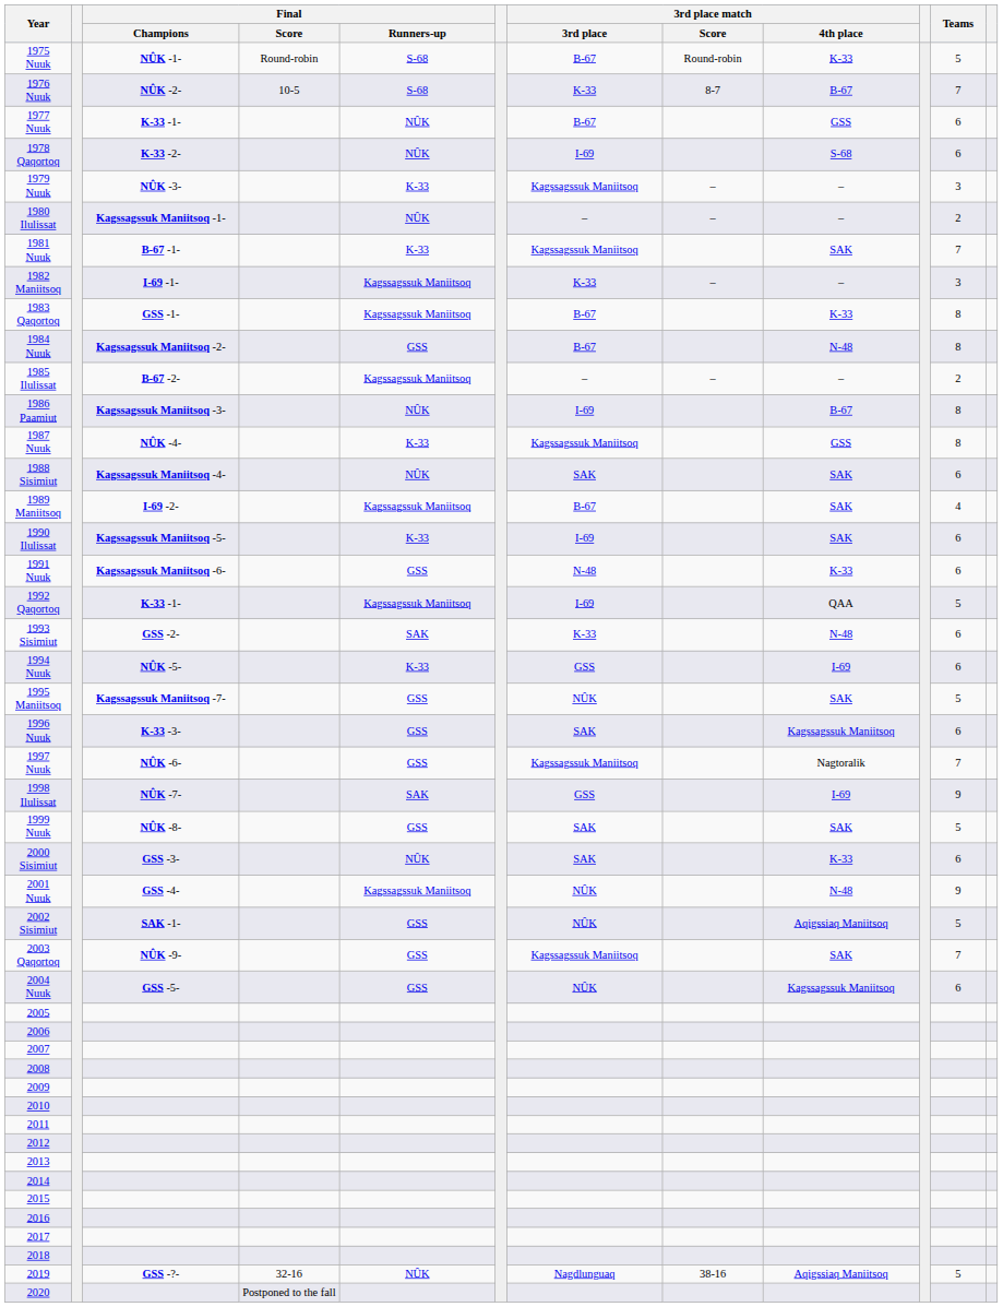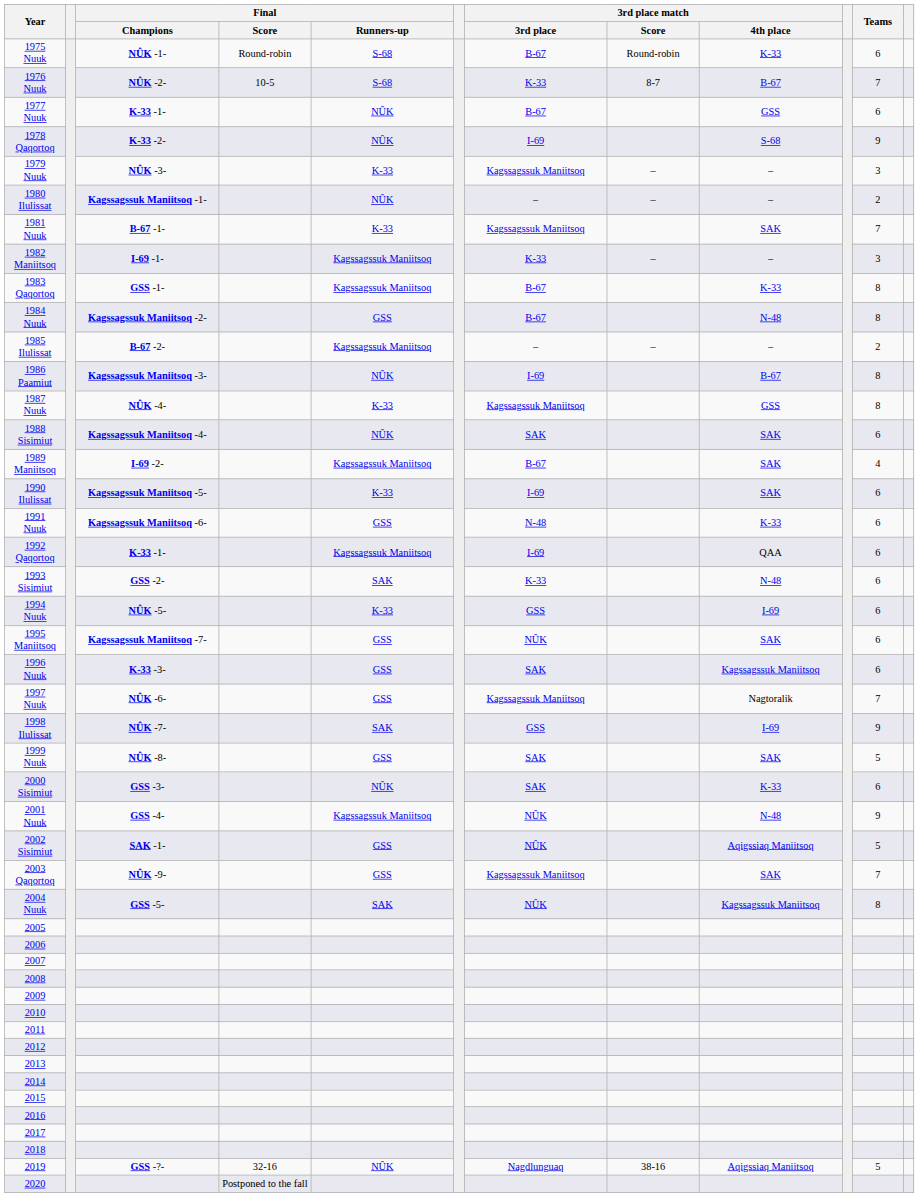 <table class="wikitable sortable" style="font-size:90%; width: 100%; text-align: center;">
 <tr bgcolor=#c1d8ff>
 <th rowspan=2 width=6%>Year</th>
 <th width=1% rowspan=2 class=unsortable></th>
 <th colspan=3>Final</th>
 <th width=1% rowspan=2 class=unsortable></th>
 <th colspan=3>3rd place match</th>
 <th width=1% rowspan=2 class=unsortable></th>
 <th rowspan=2 width=5%>Teams</th>
 <th rowspan=2 width=1%></th>
 </tr>
 <tr bgcolor=#efefef>
 <th width=14%>Champions</th>
 <th width=9%>Score</th>
 <th width=14%>Runners-up</th>
 <th width=14%>3rd place</th>
 <th width=9%>Score</th>
 <th width=14%>4th place</th>
 </tr>
 <tr>
 <td><a href='#'>1975</a><br><a href='#'>Nuuk</a></td>
 <td rowspan=46 bgcolor="#efefef"></td>
 <td><strong><a href='#'>NÛK</a></strong> -1-</td>
 <td>Round-robin</td>
 <td><a href='#'>S-68</a></td>
 <td rowspan=46 bgcolor="#efefef"></td>
 <td><a href='#'>B-67</a></td>
 <td>Round-robin</td>
 <td><a href='#'>K-33</a></td>
 <td rowspan=46 bgcolor="#efefef"></td>
-<td>5</td>
+<td>6</td>
 <td></td>
 </tr>
 <tr bgcolor=#E8E8F0>
 <td><a href='#'>1976</a><br><a href='#'>Nuuk</a></td>
 <td><strong><a href='#'>NÛK</a></strong> -2-</td>
 <td>10-5</td>
 <td><a href='#'>S-68</a></td>
 <td><a href='#'>K-33</a></td>
 <td>8-7</td>
 <td><a href='#'>B-67</a></td>
 <td>7</td>
 <td></td>
 </tr>
 <tr>
 <td><a href='#'>1977</a><br><a href='#'>Nuuk</a></td>
 <td><strong><a href='#'>K-33</a></strong> -1-</td>
 <td></td>
 <td><a href='#'>NÛK</a></td>
 <td><a href='#'>B-67</a></td>
 <td></td>
 <td><a href='#'>GSS</a></td>
 <td>6</td>
 <td></td>
 </tr>
 <tr bgcolor=#E8E8F0>
 <td><a href='#'>1978</a><br><a href='#'>Qaqortoq</a></td>
 <td><strong><a href='#'>K-33</a></strong> -2-</td>
 <td></td>
 <td><a href='#'>NÛK</a></td>
 <td><a href='#'>I-69</a></td>
 <td></td>
 <td><a href='#'>S-68</a></td>
-<td>6</td>
+<td>9</td>
 <td></td>
 </tr>
 <tr>
 <td><a href='#'>1979</a><br><a href='#'>Nuuk</a></td>
 <td><strong><a href='#'>NÛK</a></strong> -3-</td>
 <td></td>
 <td><a href='#'>K-33</a></td>
 <td><a href='#'>Kagssagssuk Maniitsoq</a></td>
 <td>–</td>
 <td>–</td>
 <td>3</td>
 <td></td>
 </tr>
 <tr bgcolor=#E8E8F0>
 <td><a href='#'>1980</a><br><a href='#'>Ilulissat</a></td>
 <td><strong><a href='#'>Kagssagssuk Maniitsoq</a></strong> -1-</td>
 <td></td>
 <td><a href='#'>NÛK</a></td>
 <td>–</td>
 <td>–</td>
 <td>–</td>
 <td>2</td>
 <td></td>
 </tr>
 <tr>
 <td><a href='#'>1981</a><br><a href='#'>Nuuk</a></td>
 <td><strong><a href='#'>B-67</a></strong> -1-</td>
 <td></td>
 <td><a href='#'>K-33</a></td>
 <td><a href='#'>Kagssagssuk Maniitsoq</a></td>
 <td></td>
 <td><a href='#'>SAK</a></td>
 <td>7</td>
 <td></td>
 </tr>
 <tr bgcolor=#E8E8F0>
 <td><a href='#'>1982</a><br><a href='#'>Maniitsoq</a></td>
 <td><strong><a href='#'>I-69</a></strong> -1-</td>
 <td></td>
 <td><a href='#'>Kagssagssuk Maniitsoq</a></td>
 <td><a href='#'>K-33</a></td>
 <td>–</td>
 <td>–</td>
 <td>3</td>
 <td></td>
 </tr>
 <tr>
 <td><a href='#'>1983</a><br><a href='#'>Qaqortoq</a></td>
 <td><strong><a href='#'>GSS</a></strong> -1-</td>
 <td></td>
 <td><a href='#'>Kagssagssuk Maniitsoq</a></td>
 <td><a href='#'>B-67</a></td>
 <td></td>
 <td><a href='#'>K-33</a></td>
 <td>8</td>
 <td></td>
 </tr>
 <tr bgcolor=#E8E8F0>
 <td><a href='#'>1984</a><br><a href='#'>Nuuk</a></td>
 <td><strong><a href='#'>Kagssagssuk Maniitsoq</a></strong> -2-</td>
 <td></td>
 <td><a href='#'>GSS</a></td>
 <td><a href='#'>B-67</a></td>
 <td></td>
 <td><a href='#'>N-48</a></td>
 <td>8</td>
 <td></td>
 </tr>
 <tr>
 <td><a href='#'>1985</a><br><a href='#'>Ilulissat</a></td>
 <td><strong><a href='#'>B-67</a></strong> -2-</td>
 <td></td>
 <td><a href='#'>Kagssagssuk Maniitsoq</a></td>
 <td>–</td>
 <td>–</td>
 <td>–</td>
 <td>2</td>
 <td></td>
 </tr>
 <tr bgcolor=#E8E8F0>
 <td><a href='#'>1986</a><br><a href='#'>Paamiut</a></td>
 <td><strong><a href='#'>Kagssagssuk Maniitsoq</a></strong> -3-</td>
 <td></td>
 <td><a href='#'>NÛK</a></td>
 <td><a href='#'>I-69</a></td>
 <td></td>
 <td><a href='#'>B-67</a></td>
 <td>8</td>
 <td></td>
 </tr>
 <tr>
 <td><a href='#'>1987</a><br><a href='#'>Nuuk</a></td>
 <td><strong><a href='#'>NÛK</a></strong> -4-</td>
 <td></td>
 <td><a href='#'>K-33</a></td>
 <td><a href='#'>Kagssagssuk Maniitsoq</a></td>
 <td></td>
 <td><a href='#'>GSS</a></td>
 <td>8</td>
 <td></td>
 </tr>
 <tr bgcolor=#E8E8F0>
 <td><a href='#'>1988</a><br><a href='#'>Sisimiut</a></td>
 <td><strong><a href='#'>Kagssagssuk Maniitsoq</a></strong> -4-</td>
 <td></td>
 <td><a href='#'>NÛK</a></td>
 <td><a href='#'>SAK</a></td>
 <td></td>
 <td><a href='#'>SAK</a></td>
 <td>6</td>
 <td></td>
 </tr>
 <tr>
 <td><a href='#'>1989</a><br><a href='#'>Maniitsoq</a></td>
 <td><strong><a href='#'>I-69</a></strong> -2-</td>
 <td></td>
 <td><a href='#'>Kagssagssuk Maniitsoq</a></td>
 <td><a href='#'>B-67</a></td>
 <td></td>
 <td><a href='#'>SAK</a></td>
 <td>4</td>
 <td></td>
 </tr>
 <tr bgcolor=#E8E8F0>
 <td><a href='#'>1990</a><br><a href='#'>Ilulissat</a></td>
 <td><strong><a href='#'>Kagssagssuk Maniitsoq</a></strong> -5-</td>
 <td></td>
 <td><a href='#'>K-33</a></td>
 <td><a href='#'>I-69</a></td>
 <td></td>
 <td><a href='#'>SAK</a></td>
 <td>6</td>
 <td></td>
 </tr>
 <tr>
 <td><a href='#'>1991</a><br><a href='#'>Nuuk</a></td>
 <td><strong><a href='#'>Kagssagssuk Maniitsoq</a></strong> -6-</td>
 <td></td>
 <td><a href='#'>GSS</a></td>
 <td><a href='#'>N-48</a></td>
 <td></td>
 <td><a href='#'>K-33</a></td>
 <td>6</td>
 <td></td>
 </tr>
 <tr bgcolor=#E8E8F0>
 <td><a href='#'>1992</a><br><a href='#'>Qaqortoq</a></td>
 <td><strong><a href='#'>K-33</a></strong> -1-</td>
 <td></td>
 <td><a href='#'>Kagssagssuk Maniitsoq</a></td>
 <td><a href='#'>I-69</a></td>
 <td></td>
 <td>QAA</td>
-<td>5</td>
+<td>6</td>
 <td></td>
 </tr>
 <tr>
 <td><a href='#'>1993</a><br><a href='#'>Sisimiut</a></td>
 <td><strong><a href='#'>GSS</a></strong> -2-</td>
 <td></td>
 <td><a href='#'>SAK</a></td>
 <td><a href='#'>K-33</a></td>
 <td></td>
 <td><a href='#'>N-48</a></td>
 <td>6</td>
 <td></td>
 </tr>
 <tr bgcolor=#E8E8F0>
 <td><a href='#'>1994</a><br><a href='#'>Nuuk</a></td>
 <td><strong><a href='#'>NÛK</a></strong> -5-</td>
 <td></td>
 <td><a href='#'>K-33</a></td>
 <td><a href='#'>GSS</a></td>
 <td></td>
 <td><a href='#'>I-69</a></td>
 <td>6</td>
 <td></td>
 </tr>
 <tr>
 <td><a href='#'>1995</a><br><a href='#'>Maniitsoq</a></td>
 <td><strong><a href='#'>Kagssagssuk Maniitsoq</a></strong> -7-</td>
 <td></td>
 <td><a href='#'>GSS</a></td>
 <td><a href='#'>NÛK</a></td>
 <td></td>
 <td><a href='#'>SAK</a></td>
-<td>5</td>
+<td>6</td>
 <td></td>
 </tr>
 <tr bgcolor=#E8E8F0>
 <td><a href='#'>1996</a><br><a href='#'>Nuuk</a></td>
 <td><strong><a href='#'>K-33</a></strong> -3-</td>
 <td></td>
 <td><a href='#'>GSS</a></td>
 <td><a href='#'>SAK</a></td>
 <td></td>
 <td><a href='#'>Kagssagssuk Maniitsoq</a></td>
 <td>6</td>
 <td></td>
 </tr>
 <tr>
 <td><a href='#'>1997</a><br><a href='#'>Nuuk</a></td>
 <td><strong><a href='#'>NÛK</a></strong> -6-</td>
 <td></td>
 <td><a href='#'>GSS</a></td>
 <td><a href='#'>Kagssagssuk Maniitsoq</a></td>
 <td></td>
 <td>Nagtoralik</td>
 <td>7</td>
 <td></td>
 </tr>
 <tr bgcolor=#E8E8F0>
 <td><a href='#'>1998</a><br><a href='#'>Ilulissat</a></td>
 <td><strong><a href='#'>NÛK</a></strong> -7-</td>
 <td></td>
 <td><a href='#'>SAK</a></td>
 <td><a href='#'>GSS</a></td>
 <td></td>
 <td><a href='#'>I-69</a></td>
 <td>9</td>
 <td></td>
 </tr>
 <tr>
 <td><a href='#'>1999</a><br><a href='#'>Nuuk</a></td>
 <td><strong><a href='#'>NÛK</a></strong> -8-</td>
 <td></td>
 <td><a href='#'>GSS</a></td>
 <td><a href='#'>SAK</a></td>
 <td></td>
 <td><a href='#'>SAK</a></td>
 <td>5</td>
 <td></td>
 </tr>
 <tr bgcolor=#E8E8F0>
 <td><a href='#'>2000</a><br><a href='#'>Sisimiut</a></td>
 <td><strong><a href='#'>GSS</a></strong> -3-</td>
 <td></td>
 <td><a href='#'>NÛK</a></td>
 <td><a href='#'>SAK</a></td>
 <td></td>
 <td><a href='#'>K-33</a></td>
 <td>6</td>
 <td></td>
 </tr>
 <tr>
 <td><a href='#'>2001</a><br><a href='#'>Nuuk</a></td>
 <td><strong><a href='#'>GSS</a></strong> -4-</td>
 <td></td>
 <td><a href='#'>Kagssagssuk Maniitsoq</a></td>
 <td><a href='#'>NÛK</a></td>
 <td></td>
 <td><a href='#'>N-48</a></td>
 <td>9</td>
 <td></td>
 </tr>
 <tr bgcolor=#E8E8F0>
 <td><a href='#'>2002</a><br><a href='#'>Sisimiut</a></td>
 <td><strong><a href='#'>SAK</a></strong> -1-</td>
 <td></td>
 <td><a href='#'>GSS</a></td>
 <td><a href='#'>NÛK</a></td>
 <td></td>
 <td><a href='#'>Aqigssiaq Maniitsoq</a></td>
 <td>5</td>
 <td></td>
 </tr>
 <tr>
 <td><a href='#'>2003</a><br><a href='#'>Qaqortoq</a></td>
 <td><strong><a href='#'>NÛK</a></strong> -9-</td>
 <td></td>
 <td><a href='#'>GSS</a></td>
 <td><a href='#'>Kagssagssuk Maniitsoq</a></td>
 <td></td>
 <td><a href='#'>SAK</a></td>
 <td>7</td>
 <td></td>
 </tr>
 <tr bgcolor=#E8E8F0>
 <td><a href='#'>2004</a><br><a href='#'>Nuuk</a></td>
 <td><strong><a href='#'>GSS</a></strong> -5-</td>
 <td></td>
-<td><a href='#'>GSS</a></td>
+<td><a href='#'>SAK</a></td>
 <td><a href='#'>NÛK</a></td>
 <td></td>
 <td><a href='#'>Kagssagssuk Maniitsoq</a></td>
-<td>6</td>
+<td>8</td>
 <td></td>
 </tr>
 <tr>
 <td><a href='#'>2005</a></td>
 <td></td>
 <td></td>
 <td></td>
 <td></td>
 <td></td>
 <td></td>
 <td></td>
 <td></td>
 </tr>
 <tr bgcolor=#E8E8F0>
 <td><a href='#'>2006</a></td>
 <td></td>
 <td></td>
 <td></td>
 <td></td>
 <td></td>
 <td></td>
 <td></td>
 <td></td>
 </tr>
 <tr>
 <td><a href='#'>2007</a></td>
 <td></td>
 <td></td>
 <td></td>
 <td></td>
 <td></td>
 <td></td>
 <td></td>
 <td></td>
 </tr>
 <tr bgcolor=#E8E8F0>
 <td><a href='#'>2008</a></td>
 <td></td>
 <td></td>
 <td></td>
 <td></td>
 <td></td>
 <td></td>
 <td></td>
 <td></td>
 </tr>
 <tr>
 <td><a href='#'>2009</a></td>
 <td></td>
 <td></td>
 <td></td>
 <td></td>
 <td></td>
 <td></td>
 <td></td>
 <td></td>
 </tr>
 <tr bgcolor=#E8E8F0>
 <td><a href='#'>2010</a></td>
 <td></td>
 <td></td>
 <td></td>
 <td></td>
 <td></td>
 <td></td>
 <td></td>
 <td></td>
 </tr>
 <tr>
 <td><a href='#'>2011</a></td>
 <td></td>
 <td></td>
 <td></td>
 <td></td>
 <td></td>
 <td></td>
 <td></td>
 <td></td>
 </tr>
 <tr bgcolor=#E8E8F0>
 <td><a href='#'>2012</a></td>
 <td></td>
 <td></td>
 <td></td>
 <td></td>
 <td></td>
 <td></td>
 <td></td>
 <td></td>
 </tr>
 <tr>
 <td><a href='#'>2013</a></td>
 <td></td>
 <td></td>
 <td></td>
 <td></td>
 <td></td>
 <td></td>
 <td></td>
 <td></td>
 </tr>
 <tr bgcolor=#E8E8F0>
 <td><a href='#'>2014</a></td>
 <td></td>
 <td></td>
 <td></td>
 <td></td>
 <td></td>
 <td></td>
 <td></td>
 <td></td>
 </tr>
 <tr>
 <td><a href='#'>2015</a></td>
 <td></td>
 <td></td>
 <td></td>
 <td></td>
 <td></td>
 <td></td>
 <td></td>
 <td></td>
 </tr>
 <tr bgcolor=#E8E8F0>
 <td><a href='#'>2016</a></td>
 <td></td>
 <td></td>
 <td></td>
 <td></td>
 <td></td>
 <td></td>
 <td></td>
 <td></td>
 </tr>
 <tr>
 <td><a href='#'>2017</a></td>
 <td></td>
 <td></td>
 <td></td>
 <td></td>
 <td></td>
 <td></td>
 <td></td>
 <td></td>
 </tr>
 <tr bgcolor=#E8E8F0>
 <td><a href='#'>2018</a></td>
 <td></td>
 <td></td>
 <td></td>
 <td></td>
 <td></td>
 <td></td>
 <td></td>
 <td></td>
 </tr>
 <tr>
 <td><a href='#'>2019</a></td>
 <td><strong><a href='#'>GSS</a></strong> -?-</td>
 <td>32-16</td>
 <td><a href='#'>NÛK</a></td>
 <td><a href='#'>Nagdlunguaq</a></td>
 <td>38-16</td>
 <td><a href='#'>Aqigssiaq Maniitsoq</a></td>
 <td>5</td>
 <td></td>
 </tr>
 <tr bgcolor=#E8E8F0>
 <td><a href='#'>2020</a></td>
 <td></td>
 <td>Postponed to the fall</td>
 <td></td>
 <td></td>
 <td></td>
 <td></td>
 <td></td>
 <td></td>
 </tr>
 </table>
